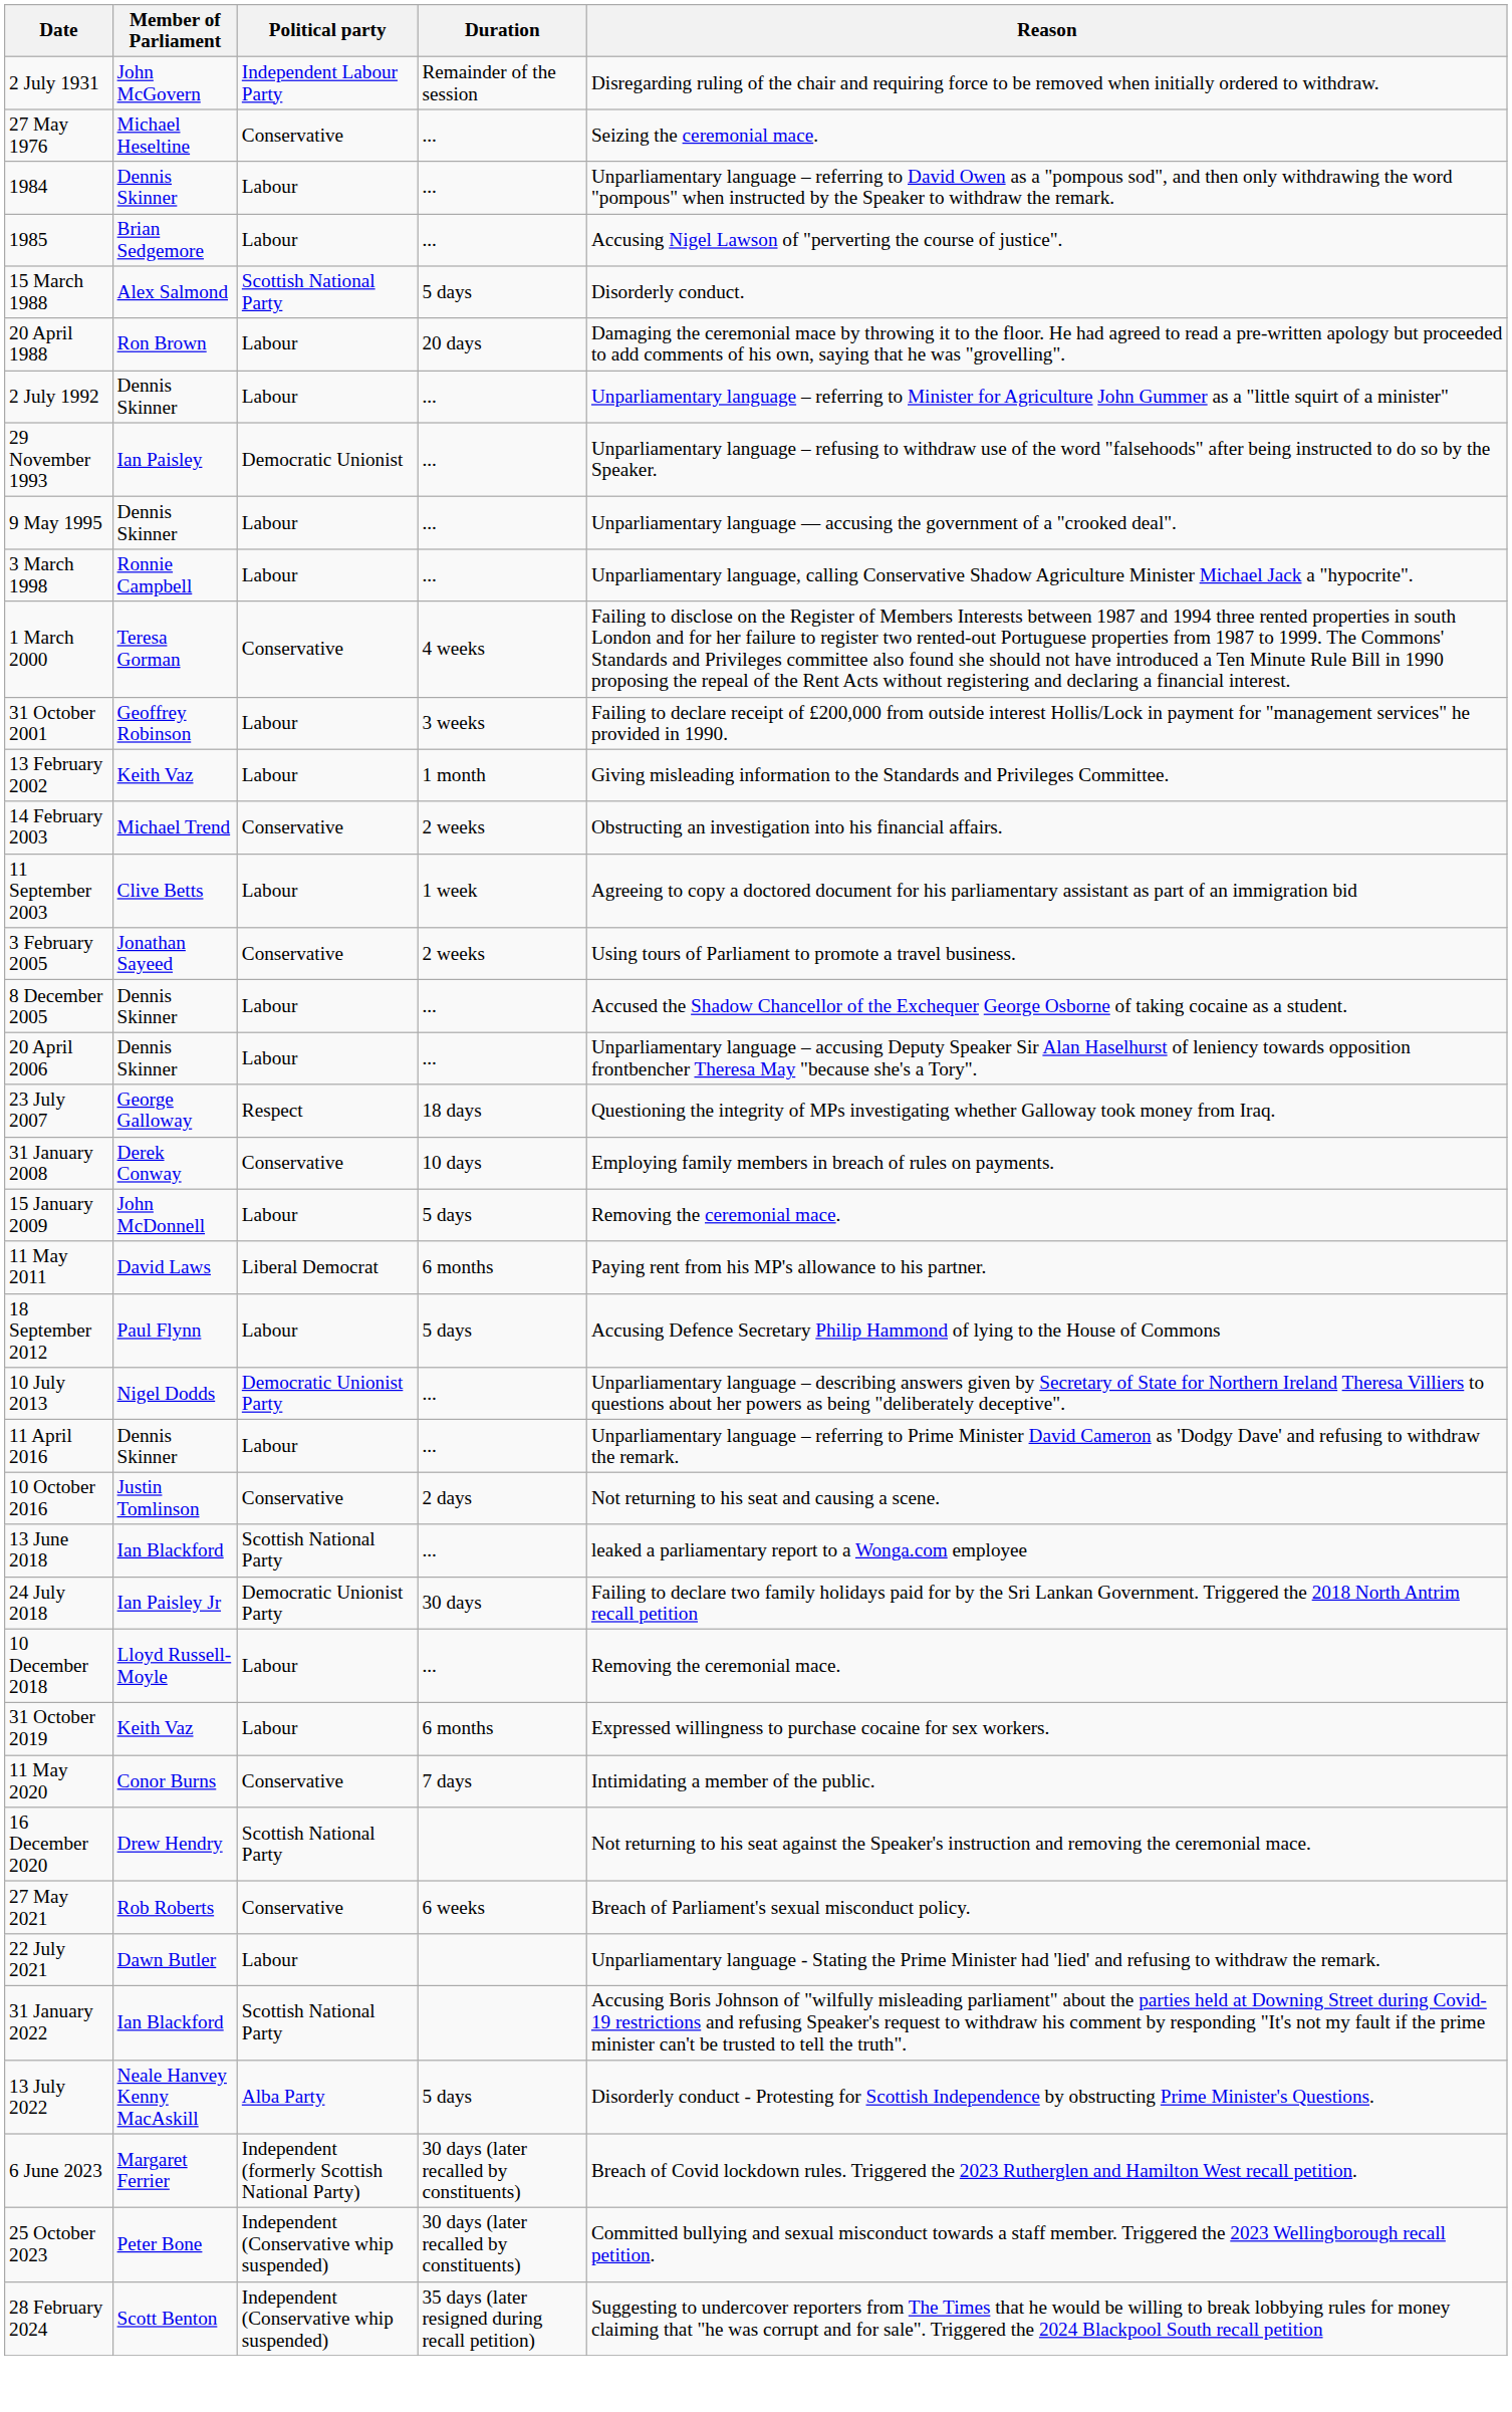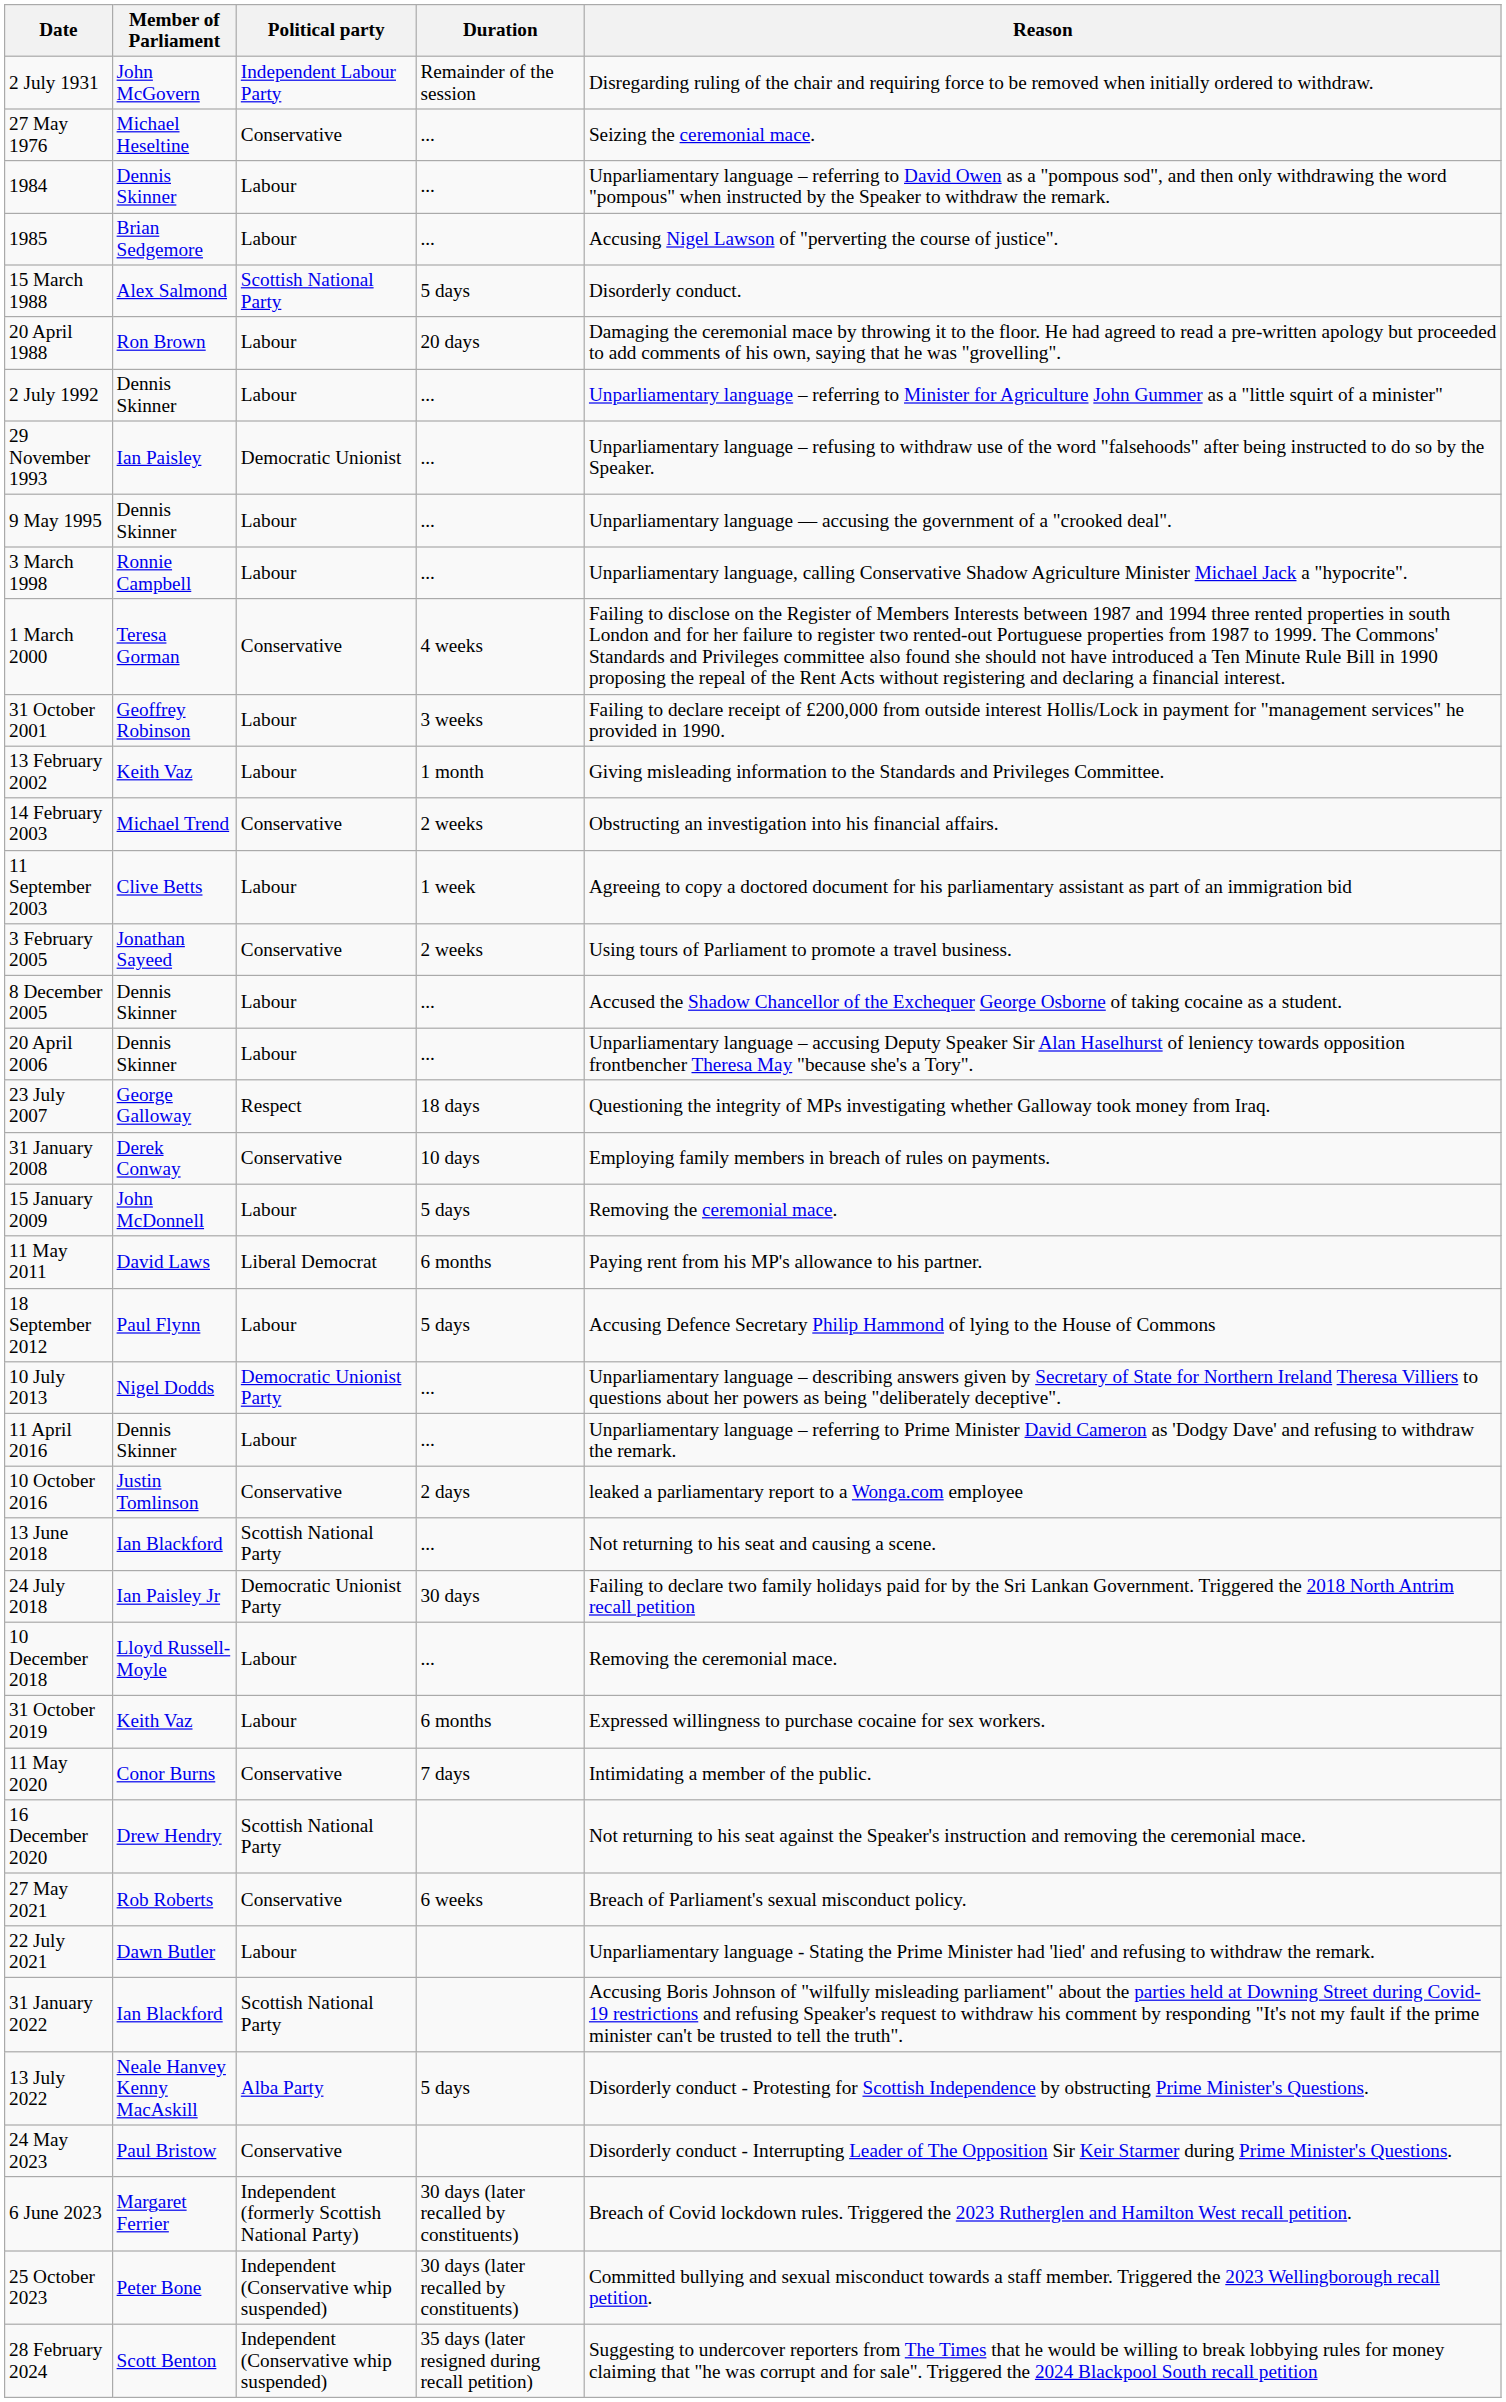 <table class="wikitable sortable">
 <tr>
 <th>Date</th>
 <th>Member of Parliament</th>
 <th>Political party</th>
 <th>Duration</th>
 <th>Reason</th>
 </tr>
 <tr>
 <td>2 July 1931</td>
 <td><a href='#'>John McGovern</a></td>
 <td><a href='#'>Independent Labour Party</a></td>
 <td>Remainder of the session</td>
 <td>Disregarding ruling of the chair and requiring force to be removed when initially ordered to withdraw.</td>
 </tr>
 <tr>
 <td>27 May 1976</td>
 <td><a href='#'>Michael Heseltine</a></td>
 <td>Conservative</td>
 <td>...</td>
 <td>Seizing the <a href='#'>ceremonial mace</a>.</td>
 </tr>
 <tr>
 <td>1984</td>
 <td><a href='#'>Dennis Skinner</a></td>
 <td>Labour</td>
 <td>...</td>
 <td>Unparliamentary language – referring to <a href='#'>David Owen</a> as a "pompous sod", and then only withdrawing the word "pompous" when instructed by the Speaker to withdraw the remark.</td>
 </tr>
 <tr>
 <td>1985</td>
 <td><a href='#'>Brian Sedgemore</a></td>
 <td>Labour</td>
 <td>...</td>
 <td>Accusing <a href='#'>Nigel Lawson</a> of "perverting the course of justice".</td>
 </tr>
 <tr>
 <td>15 March 1988</td>
 <td><a href='#'>Alex Salmond</a></td>
 <td><a href='#'>Scottish National Party</a></td>
 <td>5 days</td>
 <td>Disorderly conduct.</td>
 </tr>
 <tr>
 <td>20 April 1988</td>
 <td><a href='#'>Ron Brown</a></td>
 <td>Labour</td>
 <td>20 days</td>
 <td>Damaging the ceremonial mace by throwing it to the floor. He had agreed to read a pre-written apology but proceeded to add comments of his own, saying that he was "grovelling".</td>
 </tr>
 <tr>
 <td>2 July 1992</td>
 <td>Dennis Skinner</td>
 <td>Labour</td>
 <td>...</td>
 <td><a href='#'>Unparliamentary language</a> – referring to <a href='#'>Minister for Agriculture</a> <a href='#'>John Gummer</a> as a "little squirt of a minister"</td>
 </tr>
 <tr>
 <td>29 November 1993</td>
 <td><a href='#'>Ian Paisley</a></td>
 <td>Democratic Unionist</td>
 <td>...</td>
 <td>Unparliamentary language – refusing to withdraw use of the word "falsehoods" after being instructed to do so by the Speaker.</td>
 </tr>
 <tr>
 <td>9 May 1995</td>
 <td>Dennis Skinner</td>
 <td>Labour</td>
 <td>...</td>
 <td>Unparliamentary language — accusing the government of a "crooked deal".</td>
 </tr>
 <tr>
 <td>3 March 1998</td>
 <td><a href='#'>Ronnie Campbell</a></td>
 <td>Labour</td>
 <td>...</td>
 <td>Unparliamentary language, calling Conservative Shadow Agriculture Minister <a href='#'>Michael Jack</a> a "hypocrite".</td>
 </tr>
 <tr>
 <td>1 March 2000</td>
 <td><a href='#'>Teresa Gorman</a></td>
 <td>Conservative</td>
 <td>4 weeks</td>
 <td>Failing to disclose on the Register of Members Interests between 1987 and 1994 three rented properties in south London and for her failure to register two rented-out Portuguese properties from 1987 to 1999. The Commons' Standards and Privileges committee also found she should not have introduced a Ten Minute Rule Bill in 1990 proposing the repeal of the Rent Acts without registering and declaring a financial interest.</td>
 </tr>
 <tr>
 <td>31 October 2001</td>
 <td><a href='#'>Geoffrey Robinson</a></td>
 <td>Labour</td>
 <td>3 weeks</td>
 <td>Failing to declare receipt of £200,000 from outside interest Hollis/Lock in payment for "management services" he provided in 1990.</td>
 </tr>
 <tr>
 <td>13 February 2002</td>
 <td><a href='#'>Keith Vaz</a></td>
 <td>Labour</td>
 <td>1 month</td>
 <td>Giving misleading information to the Standards and Privileges Committee.</td>
 </tr>
 <tr>
 <td>14 February 2003</td>
 <td><a href='#'>Michael Trend</a></td>
 <td>Conservative</td>
 <td>2 weeks</td>
 <td>Obstructing an investigation into his financial affairs.</td>
 </tr>
 <tr>
 <td>11 September 2003</td>
 <td><a href='#'>Clive Betts</a></td>
 <td>Labour</td>
 <td>1 week</td>
 <td>Agreeing to copy a doctored document for his parliamentary assistant as part of an immigration bid</td>
 </tr>
 <tr>
 <td>3 February 2005</td>
 <td><a href='#'>Jonathan Sayeed</a></td>
 <td>Conservative</td>
 <td>2 weeks</td>
 <td>Using tours of Parliament to promote a travel business.</td>
 </tr>
 <tr>
 <td>8 December 2005</td>
 <td>Dennis Skinner</td>
 <td>Labour</td>
 <td>...</td>
 <td>Accused the <a href='#'>Shadow Chancellor of the Exchequer</a> <a href='#'>George Osborne</a> of taking cocaine as a student.</td>
 </tr>
 <tr>
 <td>20 April 2006</td>
 <td>Dennis Skinner</td>
 <td>Labour</td>
 <td>...</td>
 <td>Unparliamentary language – accusing Deputy Speaker Sir <a href='#'>Alan Haselhurst</a> of leniency towards opposition frontbencher <a href='#'>Theresa May</a> "because she's a Tory".</td>
 </tr>
 <tr>
 <td>23 July 2007</td>
 <td><a href='#'>George Galloway</a></td>
 <td>Respect</td>
 <td>18 days</td>
 <td>Questioning the integrity of MPs investigating whether Galloway took money from Iraq.</td>
 </tr>
 <tr>
 <td>31 January 2008</td>
 <td><a href='#'>Derek Conway</a></td>
 <td>Conservative</td>
 <td>10 days</td>
 <td>Employing family members in breach of rules on payments.</td>
 </tr>
 <tr>
 <td>15 January 2009</td>
 <td><a href='#'>John McDonnell</a></td>
 <td>Labour</td>
 <td>5 days</td>
 <td>Removing the <a href='#'>ceremonial mace</a>.</td>
 </tr>
 <tr>
 <td>11 May 2011</td>
 <td><a href='#'>David Laws</a></td>
 <td>Liberal Democrat</td>
 <td>6 months</td>
 <td>Paying rent from his MP's allowance to his partner.</td>
 </tr>
 <tr>
 <td>18 September 2012</td>
 <td><a href='#'>Paul Flynn</a></td>
 <td>Labour</td>
 <td>5 days</td>
 <td>Accusing Defence Secretary <a href='#'>Philip Hammond</a> of lying to the House of Commons</td>
 </tr>
 <tr>
 <td>10 July 2013</td>
 <td><a href='#'>Nigel Dodds</a></td>
 <td><a href='#'>Democratic Unionist Party</a></td>
 <td>...</td>
 <td>Unparliamentary language – describing answers given by <a href='#'>Secretary of State for Northern Ireland</a> <a href='#'>Theresa Villiers</a> to questions about her powers  as being "deliberately deceptive".</td>
 </tr>
 <tr>
 <td>11 April 2016</td>
 <td>Dennis Skinner</td>
 <td>Labour</td>
 <td>...</td>
 <td>Unparliamentary language – referring to Prime Minister <a href='#'>David Cameron</a> as 'Dodgy Dave' and refusing to withdraw the remark.</td>
 </tr>
 <tr>
 <td>10 October 2016</td>
 <td><a href='#'>Justin Tomlinson</a></td>
 <td>Conservative</td>
 <td>2 days</td>
-<td>Not returning to his seat and causing a scene.</td>
+<td>leaked a parliamentary report to a <a href='#'>Wonga.com</a> employee</td>
 </tr>
 <tr>
 <td>13 June 2018</td>
 <td><a href='#'>Ian Blackford</a></td>
 <td>Scottish National Party</td>
 <td>...</td>
-<td>leaked a parliamentary report to a <a href='#'>Wonga.com</a> employee</td>
+<td>Not returning to his seat and causing a scene.</td>
 </tr>
 <tr>
 <td>24 July 2018</td>
 <td><a href='#'>Ian Paisley Jr</a></td>
 <td>Democratic Unionist Party</td>
 <td>30 days</td>
 <td>Failing to declare two family holidays paid for by the Sri Lankan Government. Triggered the <a href='#'>2018 North Antrim recall petition</a></td>
 </tr>
 <tr>
 <td>10 December 2018</td>
 <td><a href='#'>Lloyd Russell-Moyle</a></td>
 <td>Labour</td>
 <td>...</td>
 <td>Removing the ceremonial mace.</td>
 </tr>
 <tr>
 <td>31 October 2019</td>
 <td><a href='#'>Keith Vaz</a></td>
 <td>Labour</td>
 <td>6 months</td>
 <td>Expressed willingness to purchase cocaine for sex workers.</td>
 </tr>
 <tr>
 <td>11 May 2020</td>
 <td><a href='#'>Conor Burns</a></td>
 <td>Conservative</td>
 <td>7 days</td>
 <td>Intimidating a member of the public.</td>
 </tr>
 <tr>
 <td>16 December 2020</td>
 <td><a href='#'>Drew Hendry</a></td>
 <td>Scottish National Party</td>
 <td></td>
 <td>Not returning to his seat against the Speaker's instruction and removing the ceremonial mace.</td>
 </tr>
 <tr>
 <td>27 May 2021</td>
 <td><a href='#'>Rob Roberts</a></td>
 <td>Conservative</td>
 <td>6 weeks</td>
 <td>Breach of Parliament's sexual misconduct policy.</td>
 </tr>
 <tr>
 <td>22 July 2021</td>
 <td><a href='#'>Dawn Butler</a></td>
 <td>Labour</td>
 <td></td>
 <td>Unparliamentary language - Stating the Prime Minister had 'lied' and refusing to withdraw the remark.</td>
 </tr>
 <tr>
 <td>31 January 2022</td>
 <td><a href='#'>Ian Blackford</a></td>
 <td>Scottish National Party</td>
 <td></td>
 <td>Accusing Boris Johnson of "wilfully misleading parliament" about the <a href='#'>parties held at Downing Street during Covid-19 restrictions</a> and refusing Speaker's request to withdraw his comment by responding "It's not my fault if the prime minister can't be trusted to tell the truth".</td>
 </tr>
 <tr>
 <td>13 July 2022</td>
 <td><a href='#'>Neale Hanvey</a><br><a href='#'>Kenny MacAskill</a></td>
 <td><a href='#'>Alba Party</a></td>
 <td>5 days</td>
 <td>Disorderly conduct - Protesting for <a href='#'>Scottish Independence</a> by obstructing <a href='#'>Prime Minister's Questions</a>.</td>
 </tr>
 <tr>
+<td>24 May 2023</td>
+<td><a href='#'>Paul Bristow</a></td>
+<td>Conservative</td>
+<td></td>
+<td>Disorderly conduct - Interrupting <a href='#'>Leader of The Opposition</a> Sir <a href='#'>Keir Starmer</a> during <a href='#'>Prime Minister's Questions</a>.</td>
+</tr>
+<tr>
 <td>6 June 2023</td>
 <td><a href='#'>Margaret Ferrier</a></td>
 <td>Independent (formerly Scottish National Party)</td>
 <td>30 days (later recalled by constituents)</td>
 <td>Breach of Covid lockdown rules. Triggered the <a href='#'>2023 Rutherglen and Hamilton West recall petition</a>.</td>
 </tr>
 <tr>
 <td>25 October 2023</td>
 <td><a href='#'>Peter Bone</a></td>
 <td>Independent (Conservative whip suspended)</td>
 <td>30 days (later recalled by constituents)</td>
 <td>Committed bullying and sexual misconduct towards a staff member. Triggered the <a href='#'>2023 Wellingborough recall petition</a>.</td>
 </tr>
 <tr>
 <td>28 February 2024</td>
 <td><a href='#'>Scott Benton</a></td>
 <td>Independent (Conservative whip suspended)</td>
 <td>35 days (later resigned during recall petition)</td>
 <td>Suggesting to undercover reporters from <a href='#'>The Times</a> that he would be willing to break lobbying rules for money claiming that "he was corrupt and for sale". Triggered the <a href='#'>2024 Blackpool South recall petition</a></td>
 </tr>
 </table>
